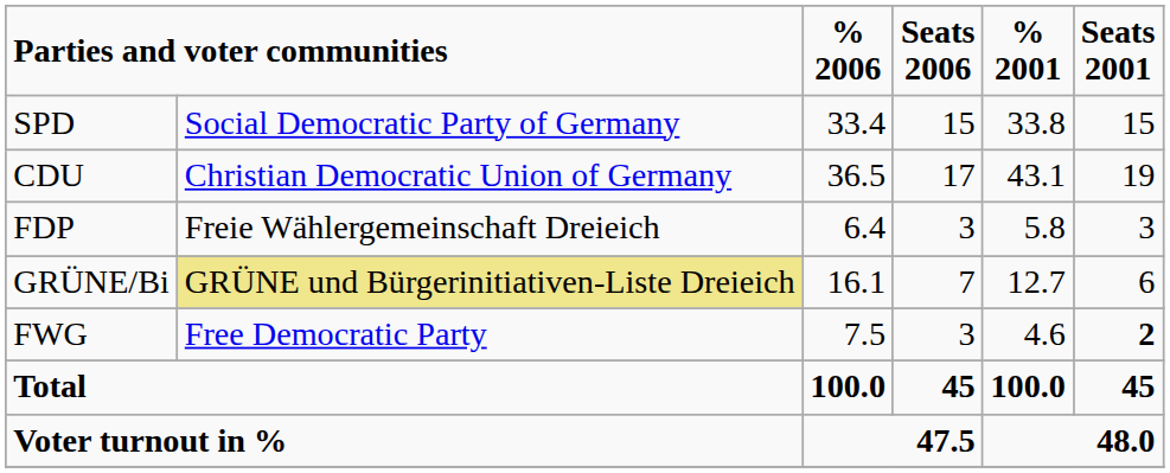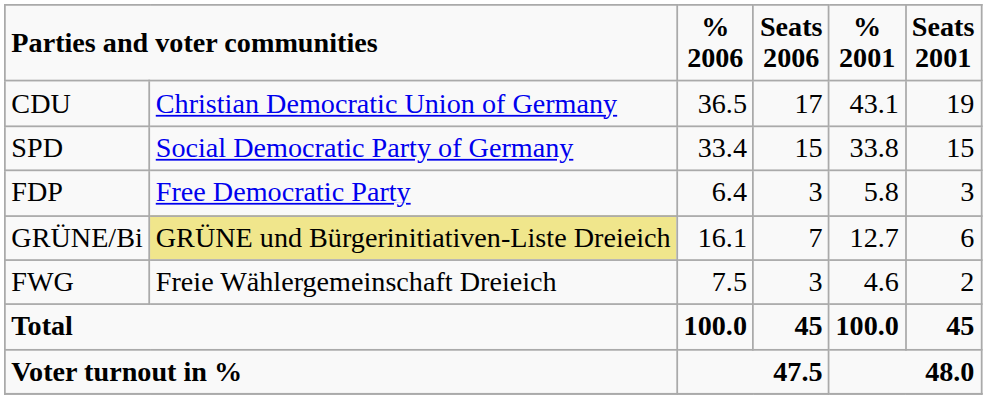 <table class="wikitable">
 <tr --  class="hintergrundfarbe5">
 <td colspan="2"><strong>Parties and voter communities</strong></td>
 <td align="center"><strong>%<br>2006</strong></td>
 <td align="center"><strong>Seats<br>2006</strong></td>
 <td align="center"><strong>%<br>2001</strong></td>
 <td align="center"><strong>Seats<br>2001</strong></td>
+</tr>
+<tr --->
+<td>CDU</td>
+<td><a href='#'>Christian Democratic Union of Germany</a></td>
+<td align="right">36.5</td>
+<td align="right">17</td>
+<td align="right">43.1</td>
+<td align="right">19</td>
 </tr>
 <tr --->
 <td>SPD</td>
 <td><a href='#'>Social Democratic Party of Germany</a></td>
 <td align="right">33.4</td>
 <td align="right">15</td>
 <td align="right">33.8</td>
 <td align="right">15</td>
 </tr>
 <tr --->
-<td>CDU</td>
-<td><a href='#'>Christian Democratic Union of Germany</a></td>
-<td align="right">36.5</td>
-<td align="right">17</td>
-<td align="right">43.1</td>
-<td align="right">19</td>
-</tr>
-<tr --->
 <td>FDP</td>
-<td>Freie Wählergemeinschaft Dreieich</td>
+<td><a href='#'>Free Democratic Party</a></td>
 <td align="right">6.4</td>
 <td align="right">3</td>
 <td align="right">5.8</td>
 <td align="right">3</td>
 </tr>
 <tr --->
 <td>GRÜNE/Bi</td>
 <td style="background: khaki;">GRÜNE und Bürgerinitiativen-Liste Dreieich</td>
 <td align="right">16.1</td>
 <td align="right">7</td>
 <td align="right">12.7</td>
 <td align="right">6</td>
 </tr>
 <tr --->
 <td>FWG</td>
-<td><a href='#'>Free Democratic Party</a></td>
+<td>Freie Wählergemeinschaft Dreieich</td>
 <td align="right">7.5</td>
 <td align="right">3</td>
 <td align="right">4.6</td>
-<td align="right"><strong>2</strong></td>
+<td align="right">2</td>
 </tr>
 <tr -- class="hintergrundfarbe5">
 <td colspan="2"><strong>Total</strong></td>
 <td align="right"><strong>100.0</strong></td>
 <td align="right"><strong>45</strong></td>
 <td align="right"><strong>100.0</strong></td>
 <td align="right"><strong>45</strong></td>
 </tr>
 <tr -- class="hintergrundfarbe5">
 <td colspan="2"><strong>Voter turnout in %</strong></td>
 <td colspan="2" align="right"><strong>47.5</strong></td>
 <td colspan="2" align="right"><strong>48.0</strong></td>
 </tr>
 <tr --->
 </tr>
 </table>
